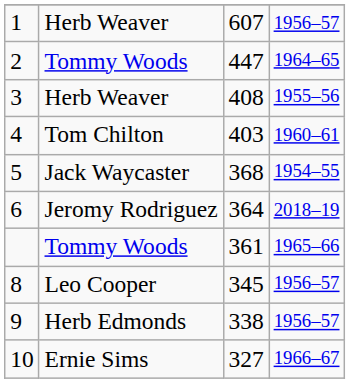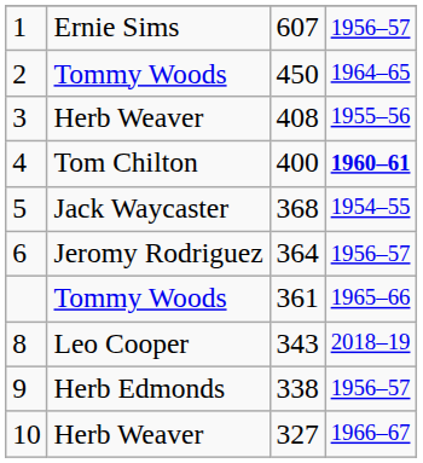 <table class="wikitable">
 <tr>
 </tr>
 <tr>
 <td>1</td>
-<td>Herb Weaver</td>
+<td>Ernie Sims</td>
 <td>607</td>
 <td style="font-size:80%;"><a href='#'>1956–57</a></td>
 </tr>
 <tr>
 <td>2</td>
 <td><a href='#'>Tommy Woods</a></td>
-<td>447</td>
+<td>450</td>
 <td style="font-size:80%;"><a href='#'>1964–65</a></td>
 </tr>
 <tr>
 <td>3</td>
 <td>Herb Weaver</td>
 <td>408</td>
 <td style="font-size:80%;"><a href='#'>1955–56</a></td>
 </tr>
 <tr>
 <td>4</td>
 <td>Tom Chilton</td>
-<td>403</td>
-<td style="font-size:80%;"><a href='#'>1960–61</a></td>
+<td>400</td>
+<td style="font-size:80%;"><strong><a href='#'>1960–61</a></strong></td>
 </tr>
 <tr>
 <td>5</td>
 <td>Jack Waycaster</td>
 <td>368</td>
 <td style="font-size:80%;"><a href='#'>1954–55</a></td>
 </tr>
 <tr>
 <td>6</td>
 <td>Jeromy Rodriguez</td>
 <td>364</td>
-<td style="font-size:80%;"><a href='#'>2018–19</a></td>
+<td style="font-size:80%;"><a href='#'>1956–57</a></td>
 </tr>
 <tr>
 <td></td>
 <td><a href='#'>Tommy Woods</a></td>
 <td>361</td>
 <td style="font-size:80%;"><a href='#'>1965–66</a></td>
 </tr>
 <tr>
 <td>8</td>
 <td>Leo Cooper</td>
-<td>345</td>
-<td style="font-size:80%;"><a href='#'>1956–57</a></td>
+<td>343</td>
+<td style="font-size:80%;"><a href='#'>2018–19</a></td>
 </tr>
 <tr>
 <td>9</td>
 <td>Herb Edmonds</td>
 <td>338</td>
 <td style="font-size:80%;"><a href='#'>1956–57</a></td>
 </tr>
 <tr>
 <td>10</td>
-<td>Ernie Sims</td>
+<td>Herb Weaver</td>
 <td>327</td>
 <td style="font-size:80%;"><a href='#'>1966–67</a></td>
 </tr>
 </table>
